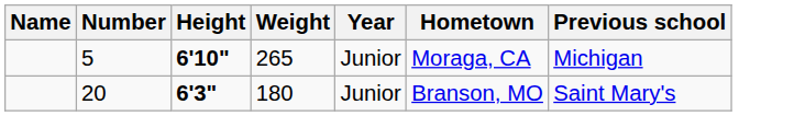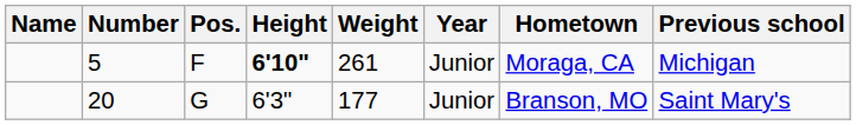 <table class="wikitable sortable" border="1">
 <tr>
 <th>Name</th>
 <th>Number</th>
+<th>Pos.</th>
 <th>Height</th>
 <th>Weight</th>
 <th>Year</th>
 <th>Hometown</th>
 <th class="unsortable">Previous school</th>
 </tr>
 <tr>
 <td></td>
 <td>5</td>
+<td>F</td>
 <td><strong>6'10"</strong></td>
-<td>265</td>
+<td>261</td>
 <td>Junior</td>
 <td><a href='#'>Moraga, CA</a></td>
 <td><a href='#'>Michigan</a></td>
 </tr>
 <tr>
 <td></td>
 <td>20</td>
-<td><strong>6'3"</strong></td>
-<td>180</td>
+<td>G</td>
+<td>6'3"</td>
+<td>177</td>
 <td>Junior</td>
 <td><a href='#'>Branson, MO</a></td>
 <td><a href='#'>Saint Mary's</a></td>
 </tr>
 </table>
